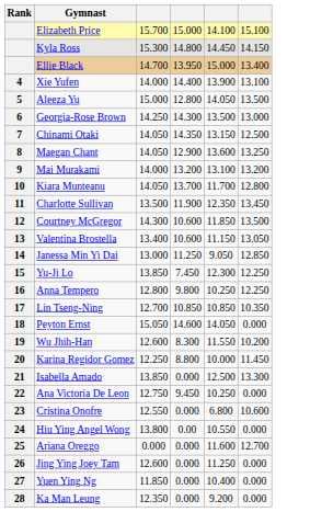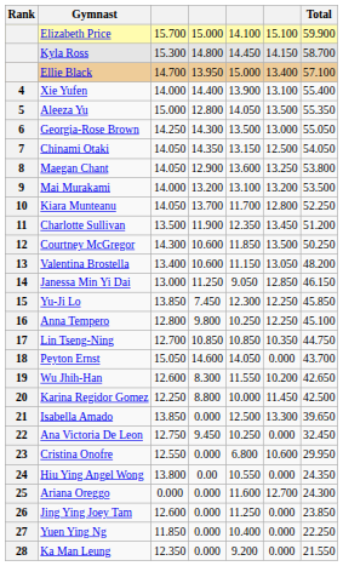 <table class="wikitable sortable" style="text-align:center; font-size:95%">
 <tr>
 <th>Rank</th>
 <th>Gymnast</th>
 <th></th>
 <th></th>
 <th></th>
 <th></th>
+<th>Total</th>
 </tr>
 <tr bgcolor=fffcaf>
 <th scope=row style="text-align:center"></th>
 <td align=left><a href='#'>Elizabeth Price</a><br></td>
 <td>15.700</td>
 <td>15.000</td>
 <td>14.100</td>
 <td>15.100</td>
+<td>59.900</td>
 </tr>
 <tr bgcolor=e5e5e5>
 <th scope=row style="text-align:center"></th>
 <td align=left><a href='#'>Kyla Ross</a><br></td>
 <td>15.300</td>
 <td>14.800</td>
 <td>14.450</td>
 <td>14.150</td>
+<td>58.700</td>
 </tr>
 <tr bgcolor=eecc99>
 <th scope=row style="text-align:center"></th>
 <td align=left><a href='#'>Ellie Black</a><br></td>
 <td>14.700</td>
 <td>13.950</td>
 <td>15.000</td>
 <td>13.400</td>
+<td>57.100</td>
 </tr>
 <tr>
 <th scope=row style="text-align:center">4</th>
 <td align=left><a href='#'>Xie Yufen</a><br></td>
 <td>14.000</td>
 <td>14.400</td>
 <td>13.900</td>
 <td>13.100</td>
+<td>55.400</td>
 </tr>
 <tr>
 <th scope=row style="text-align:center">5</th>
 <td align=left><a href='#'>Aleeza Yu</a><br></td>
 <td>15.000</td>
 <td>12.800</td>
 <td>14.050</td>
 <td>13.500</td>
+<td>55.350</td>
 </tr>
 <tr>
 <th scope=row style="text-align:center">6</th>
 <td align=left><a href='#'>Georgia-Rose Brown</a><br></td>
 <td>14.250</td>
 <td>14.300</td>
 <td>13.500</td>
 <td>13.000</td>
+<td>55.050</td>
 </tr>
 <tr>
 <th scope=row style="text-align:center">7</th>
 <td align=left><a href='#'>Chinami Otaki</a><br></td>
 <td>14.050</td>
 <td>14.350</td>
 <td>13.150</td>
 <td>12.500</td>
+<td>54.050</td>
 </tr>
 <tr>
 <th scope=row style="text-align:center">8</th>
 <td align=left><a href='#'>Maegan Chant</a><br></td>
 <td>14.050</td>
 <td>12.900</td>
 <td>13.600</td>
 <td>13.250</td>
+<td>53.800</td>
 </tr>
 <tr>
 <th scope=row style="text-align:center">9</th>
 <td align=left><a href='#'>Mai Murakami</a><br></td>
 <td>14.000</td>
 <td>13.200</td>
 <td>13.100</td>
 <td>13.200</td>
+<td>53.500</td>
 </tr>
 <tr>
 <th scope=row style="text-align:center">10</th>
 <td align=left><a href='#'>Kiara Munteanu</a><br></td>
 <td>14.050</td>
 <td>13.700</td>
 <td>11.700</td>
 <td>12.800</td>
+<td>52.250</td>
 </tr>
 <tr>
 <th scope=row style="text-align:center">11</th>
 <td align=left><a href='#'>Charlotte Sullivan</a><br></td>
 <td>13.500</td>
 <td>11.900</td>
 <td>12.350</td>
 <td>13.450</td>
+<td>51.200</td>
 </tr>
 <tr>
 <th scope=row style="text-align:center">12</th>
 <td align=left><a href='#'>Courtney McGregor</a><br></td>
 <td>14.300</td>
 <td>10.600</td>
 <td>11.850</td>
 <td>13.500</td>
+<td>50.250</td>
 </tr>
 <tr>
 <th scope=row style="text-align:center">13</th>
 <td align=left><a href='#'>Valentina Brostella</a><br></td>
 <td>13.400</td>
 <td>10.600</td>
 <td>11.150</td>
 <td>13.050</td>
+<td>48.200</td>
 </tr>
 <tr>
 <th scope=row style="text-align:center">14</th>
 <td align=left><a href='#'>Janessa Min Yi Dai</a><br></td>
 <td>13.000</td>
 <td>11.250</td>
 <td>9.050</td>
 <td>12.850</td>
+<td>46.150</td>
 </tr>
 <tr>
 <th scope=row style="text-align:center">15</th>
 <td align=left><a href='#'>Yu-Ji Lo</a><br></td>
 <td>13.850</td>
 <td>7.450</td>
 <td>12.300</td>
 <td>12.250</td>
+<td>45.850</td>
 </tr>
 <tr>
 <th scope=row style="text-align:center">16</th>
 <td align=left><a href='#'>Anna Tempero</a><br></td>
 <td>12.800</td>
 <td>9.800</td>
 <td>10.250</td>
 <td>12.250</td>
+<td>45.100</td>
 </tr>
 <tr>
 <th scope=row style="text-align:center">17</th>
 <td align=left><a href='#'>Lin Tseng-Ning</a><br></td>
 <td>12.700</td>
 <td>10.850</td>
 <td>10.850</td>
 <td>10.350</td>
+<td>44.750</td>
 </tr>
 <tr>
 <th scope=row style="text-align:center">18</th>
 <td align=left><a href='#'>Peyton Ernst</a><br></td>
 <td>15.050</td>
 <td>14.600</td>
 <td>14.050</td>
 <td>0.000</td>
+<td>43.700</td>
 </tr>
 <tr>
 <th scope=row style="text-align:center">19</th>
 <td align=left><a href='#'>Wu Jhih-Han</a><br></td>
 <td>12.600</td>
 <td>8.300</td>
 <td>11.550</td>
 <td>10.200</td>
+<td>42.650</td>
 </tr>
 <tr>
 <th scope=row style="text-align:center">20</th>
 <td align=left><a href='#'>Karina Regidor Gomez</a><br></td>
 <td>12.250</td>
 <td>8.800</td>
 <td>10.000</td>
 <td>11.450</td>
+<td>42.500</td>
 </tr>
 <tr>
 <th scope=row style="text-align:center">21</th>
 <td align=left><a href='#'>Isabella Amado</a><br></td>
 <td>13.850</td>
 <td>0.000</td>
 <td>12.500</td>
 <td>13.300</td>
+<td>39.650</td>
 </tr>
 <tr>
 <th scope=row style="text-align:center">22</th>
 <td align=left><a href='#'>Ana Victoria De Leon</a><br></td>
 <td>12.750</td>
 <td>9.450</td>
 <td>10.250</td>
 <td>0.000</td>
+<td>32.450</td>
 </tr>
 <tr>
 <th scope=row style="text-align:center">23</th>
 <td align=left><a href='#'>Cristina Onofre</a><br></td>
 <td>12.550</td>
 <td>0.000</td>
 <td>6.800</td>
 <td>10.600</td>
+<td>29.950</td>
 </tr>
 <tr>
 <th scope=row style="text-align:center">24</th>
 <td align=left><a href='#'>Hiu Ying Angel Wong</a><br></td>
 <td>13.800</td>
 <td>0.00</td>
 <td>10.550</td>
 <td>0.000</td>
+<td>24.350</td>
 </tr>
 <tr>
 <th scope=row style="text-align:center">25</th>
 <td align=left><a href='#'>Ariana Oreggo</a><br></td>
 <td>0.000</td>
 <td>0.000</td>
 <td>11.600</td>
 <td>12.700</td>
+<td>24.300</td>
 </tr>
 <tr>
 <th scope=row style="text-align:center">26</th>
 <td align=left><a href='#'>Jing Ying Joey Tam</a><br></td>
 <td>12.600</td>
 <td>0.000</td>
 <td>11.250</td>
 <td>0.000</td>
+<td>23.850</td>
 </tr>
 <tr>
 <th scope=row style="text-align:center">27</th>
 <td align=left><a href='#'>Yuen Ying Ng</a><br></td>
 <td>11.850</td>
 <td>0.000</td>
 <td>10.400</td>
 <td>0.000</td>
+<td>22.250</td>
 </tr>
 <tr>
 <th scope=row style="text-align:center">28</th>
 <td align=left><a href='#'>Ka Man Leung</a><br></td>
 <td>12.350</td>
 <td>0.000</td>
 <td>9.200</td>
 <td>0.000</td>
+<td>21.550</td>
 </tr>
 </table>
